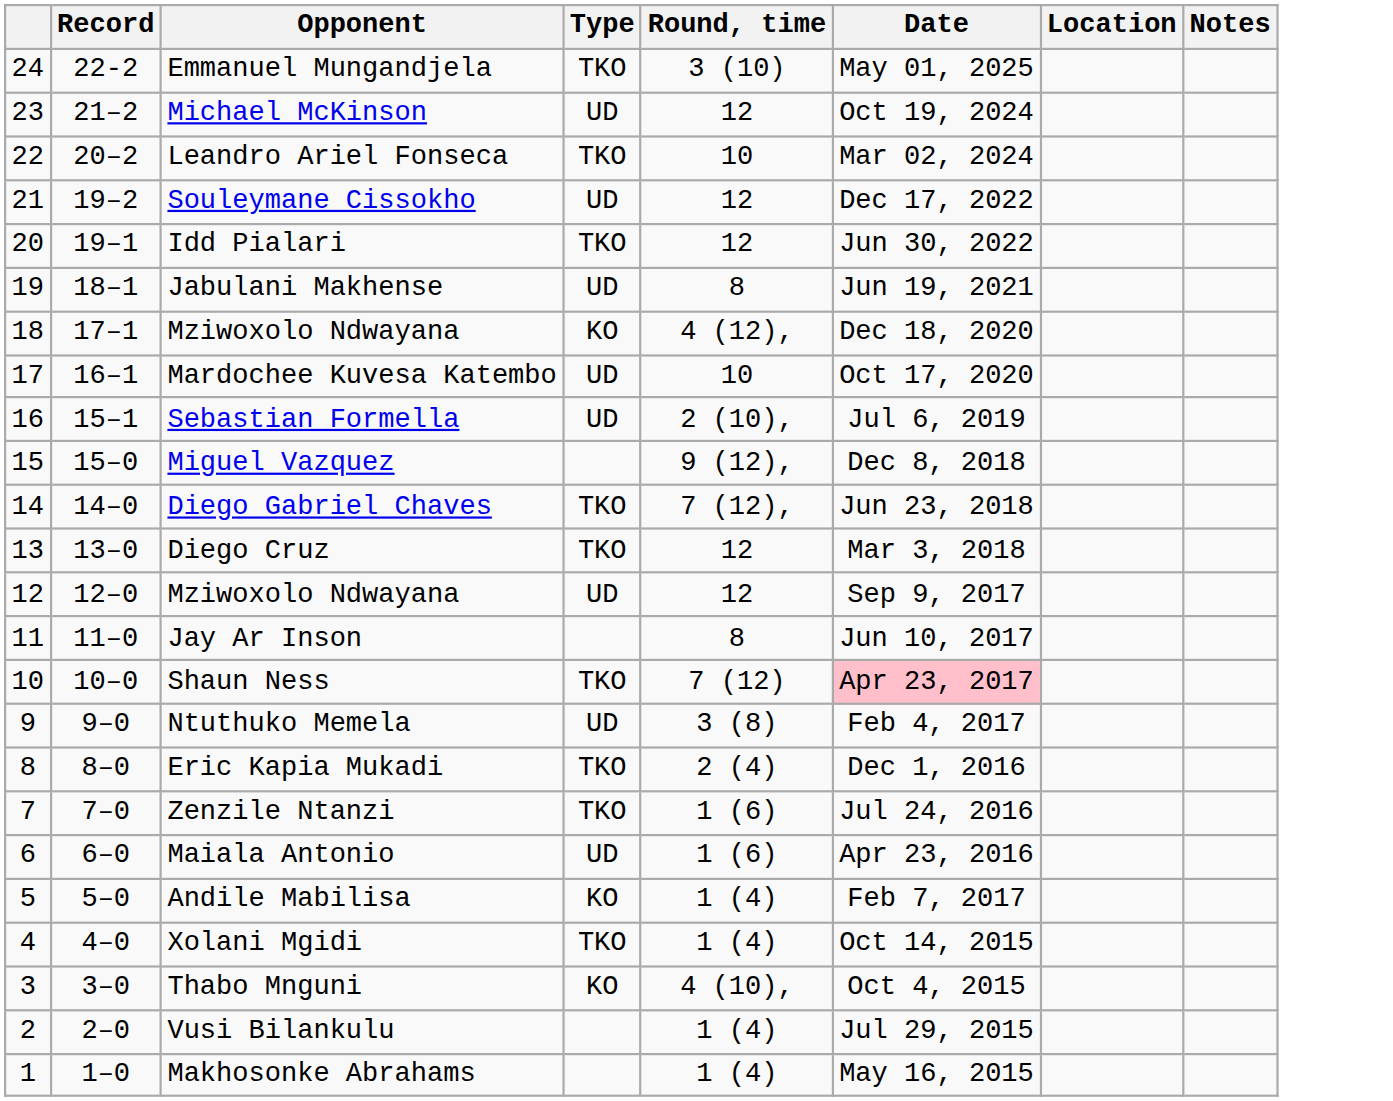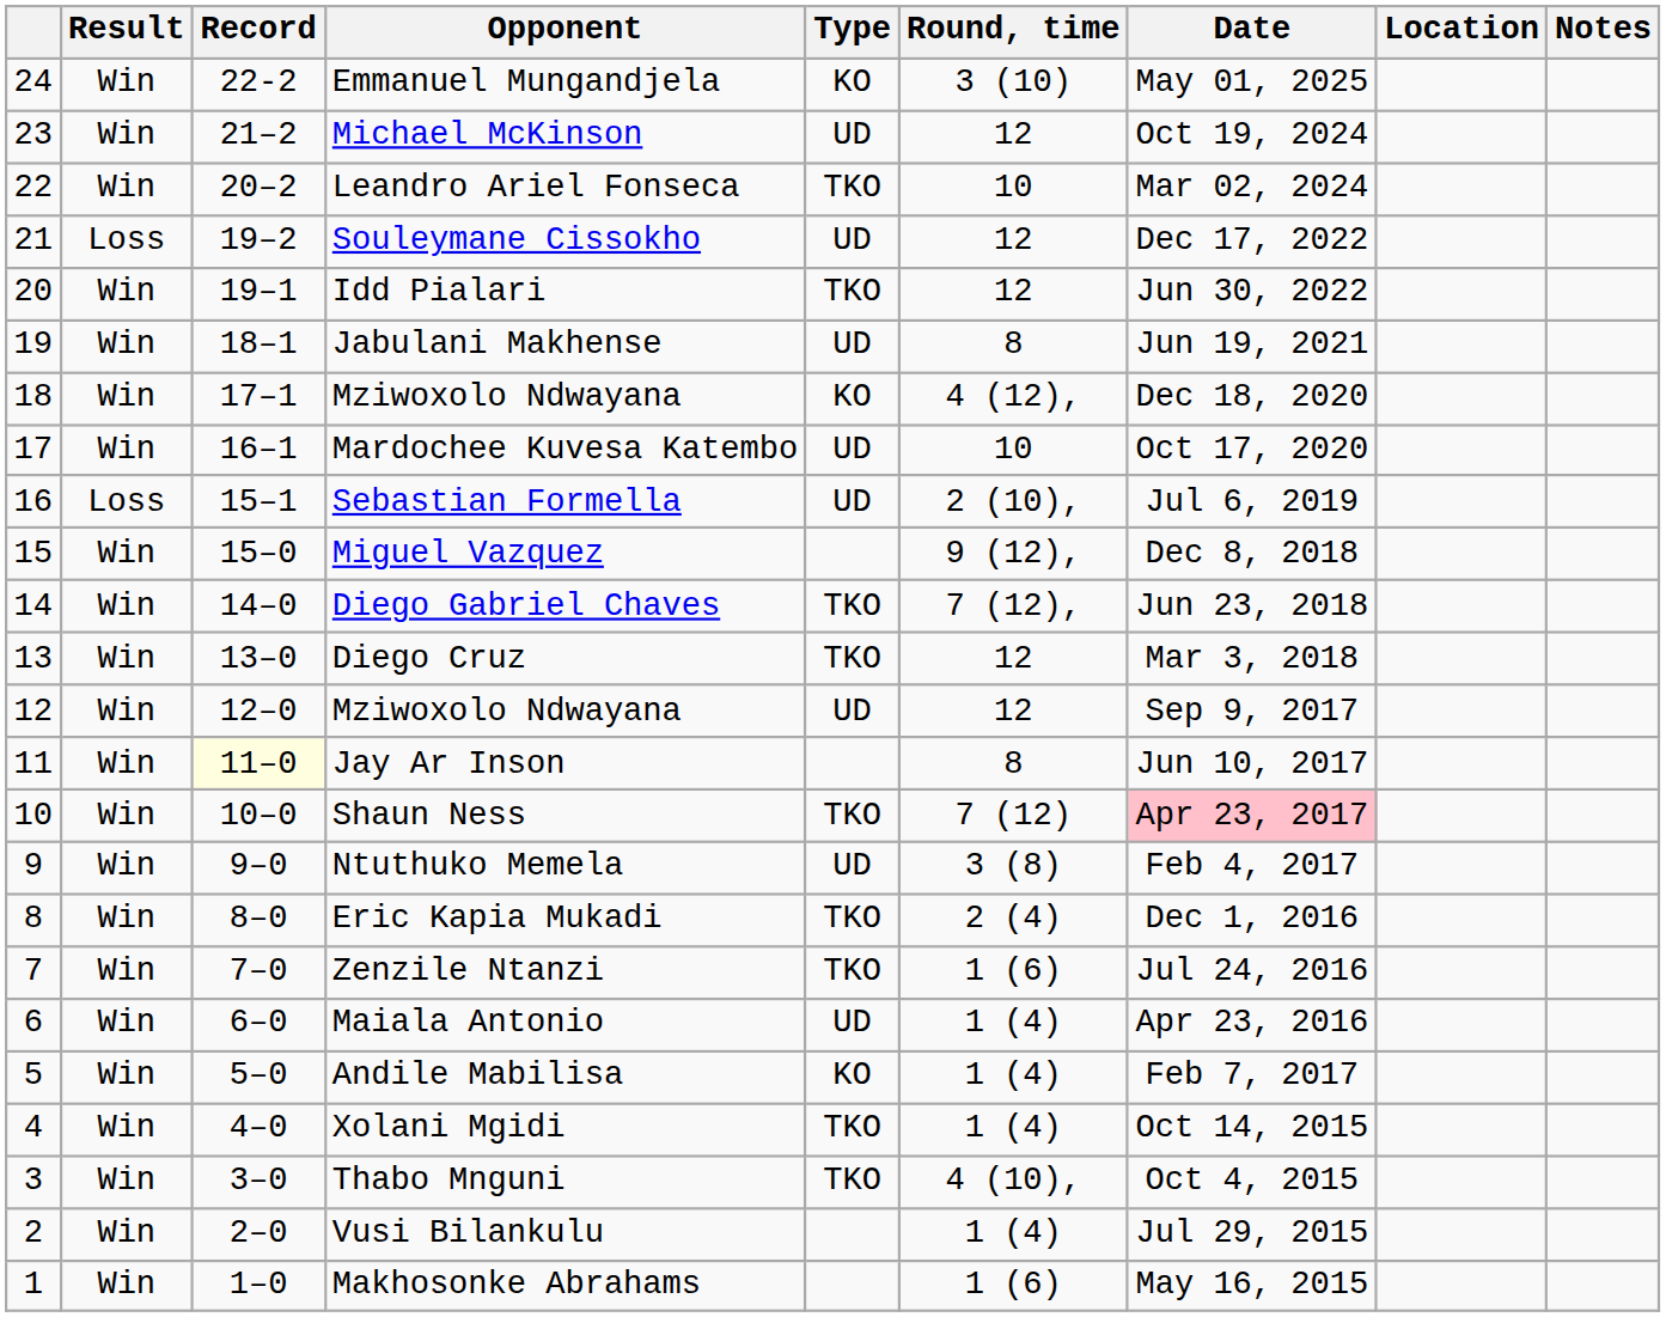 <table class="wikitable" style="text-align:center; font-size:95%">
 <tr>
 <th></th>
+<th>Result</th>
 <th>Record</th>
 <th>Opponent</th>
 <th>Type</th>
 <th>Round, time</th>
 <th>Date</th>
 <th>Location</th>
 <th>Notes</th>
 </tr>
 <tr>
 <td>24</td>
+<td>Win</td>
 <td>22-2</td>
 <td style="text-align:left;">Emmanuel Mungandjela</td>
-<td>TKO</td>
+<td>KO</td>
 <td>3 (10)</td>
 <td>May 01, 2025</td>
 <td style="text-align:left;"></td>
 <td></td>
 </tr>
 <tr>
 <td>23</td>
+<td> Win</td>
 <td>21–2</td>
 <td style="text-align:left;"><a href='#'>Michael McKinson</a></td>
 <td>UD</td>
 <td>12</td>
 <td>Oct 19, 2024</td>
 <td style="text-align:left;"></td>
 <td style="text-align:left;"></td>
 </tr>
 <tr>
 <td>22</td>
+<td> Win</td>
 <td>20–2</td>
 <td style="text-align:left;">Leandro Ariel Fonseca</td>
 <td>TKO</td>
 <td>10</td>
 <td>Mar 02, 2024</td>
 <td style="text-align:left;"></td>
 <td></td>
 </tr>
 <tr>
 <td>21</td>
+<td> Loss</td>
 <td>19–2</td>
 <td style="text-align:left;"><a href='#'>Souleymane Cissokho</a></td>
 <td>UD</td>
 <td>12</td>
 <td>Dec 17, 2022</td>
 <td style="text-align:left;"></td>
 <td style="text-align:left;"></td>
 </tr>
 <tr>
 <td>20</td>
+<td> Win</td>
 <td>19–1</td>
 <td style="text-align:left;">Idd Pialari</td>
 <td>TKO</td>
 <td>12</td>
 <td>Jun 30, 2022</td>
 <td style="text-align:left;"></td>
 <td></td>
 </tr>
 <tr>
 <td>19</td>
+<td> Win</td>
 <td>18–1</td>
 <td style="text-align:left;">Jabulani Makhense</td>
 <td>UD</td>
 <td>8</td>
 <td>Jun 19, 2021</td>
 <td style="text-align:left;"></td>
 <td style="text-align:left;"><br></td>
 </tr>
 <tr>
 <td>18</td>
+<td> Win</td>
 <td>17–1</td>
 <td style="text-align:left;">Mziwoxolo Ndwayana</td>
 <td>KO</td>
 <td>4 (12), </td>
 <td>Dec 18, 2020</td>
 <td style="text-align:left;"></td>
 <td style="text-align:left;"><br></td>
 </tr>
 <tr>
 <td>17</td>
+<td> Win</td>
 <td>16–1</td>
 <td style="text-align:left;">Mardochee Kuvesa Katembo</td>
 <td>UD</td>
 <td>10</td>
 <td>Oct 17, 2020</td>
 <td style="text-align:left;"></td>
 <td align=left></td>
 </tr>
 <tr>
 <td>16</td>
+<td> Loss</td>
 <td>15–1</td>
 <td style="text-align:left;"><a href='#'>Sebastian Formella</a></td>
 <td>UD</td>
 <td>2 (10), </td>
 <td>Jul 6, 2019</td>
 <td style="text-align:left;"></td>
 <td style="text-align:left;"><br></td>
 </tr>
 <tr>
 <td>15</td>
+<td> Win</td>
 <td>15–0</td>
 <td style="text-align:left;"><a href='#'>Miguel Vazquez</a></td>
 <td></td>
 <td>9 (12), </td>
 <td>Dec 8, 2018</td>
 <td style="text-align:left;"></td>
 <td style="text-align:left;"><br></td>
 </tr>
 <tr>
 <td>14</td>
+<td> Win</td>
 <td>14–0</td>
 <td style="text-align:left;"><a href='#'>Diego Gabriel Chaves</a></td>
 <td>TKO</td>
 <td>7 (12), </td>
 <td>Jun 23, 2018</td>
 <td style="text-align:left;"></td>
 <td align=left></td>
 </tr>
 <tr>
 <td>13</td>
+<td>Win</td>
 <td>13–0</td>
 <td style="text-align:left;">Diego Cruz</td>
 <td>TKO</td>
 <td>12</td>
 <td>Mar 3, 2018</td>
 <td style="text-align:left;"></td>
 <td style="text-align:left;"><br></td>
 </tr>
 <tr>
 <td>12</td>
+<td>Win</td>
 <td>12–0</td>
 <td style="text-align:left;">Mziwoxolo Ndwayana</td>
 <td>UD</td>
 <td>12</td>
 <td>Sep 9, 2017</td>
 <td style="text-align:left;"></td>
 <td style="text-align:left;"><br></td>
 </tr>
 <tr>
 <td>11</td>
-<td>11–0</td>
+<td>Win</td>
+<td style="background: lightyellow;">11–0</td>
 <td style="text-align:left;">Jay Ar Inson</td>
 <td></td>
 <td>8</td>
 <td>Jun 10, 2017</td>
 <td style="text-align:left;"></td>
 <td></td>
 </tr>
 <tr>
 <td>10</td>
+<td>Win</td>
 <td>10–0</td>
 <td style="text-align:left;">Shaun Ness</td>
 <td>TKO</td>
 <td>7 (12)</td>
 <td style="background: pink;">Apr 23, 2017</td>
 <td style="text-align:left;"></td>
 <td style="text-align:left;"><br></td>
 </tr>
 <tr>
 <td>9</td>
+<td>Win</td>
 <td>9–0</td>
 <td style="text-align:left;">Ntuthuko Memela</td>
 <td>UD</td>
 <td>3 (8)</td>
 <td>Feb 4, 2017</td>
 <td style="text-align:left;"></td>
 <td></td>
 </tr>
 <tr>
 <td>8</td>
+<td>Win</td>
 <td>8–0</td>
 <td style="text-align:left;">Eric Kapia Mukadi</td>
 <td>TKO</td>
 <td>2 (4)</td>
 <td>Dec 1, 2016</td>
 <td style="text-align:left;"></td>
 <td></td>
 </tr>
 <tr>
 <td>7</td>
+<td>Win</td>
 <td>7–0</td>
 <td style="text-align:left;">Zenzile Ntanzi</td>
 <td>TKO</td>
 <td>1 (6)</td>
 <td>Jul 24, 2016</td>
 <td style="text-align:left;"></td>
 <td></td>
 </tr>
 <tr>
 <td>6</td>
+<td>Win</td>
 <td>6–0</td>
 <td style="text-align:left;">Maiala Antonio</td>
 <td>UD</td>
-<td>1 (6)</td>
+<td>1 (4)</td>
 <td>Apr 23, 2016</td>
 <td style="text-align:left;"></td>
 <td></td>
 </tr>
 <tr>
 <td>5</td>
+<td>Win</td>
 <td>5–0</td>
 <td style="text-align:left;">Andile Mabilisa</td>
 <td>KO</td>
 <td>1 (4)</td>
 <td>Feb 7, 2017</td>
 <td style="text-align:left;"></td>
 <td></td>
 </tr>
 <tr>
 <td>4</td>
+<td>Win</td>
 <td>4–0</td>
 <td style="text-align:left;">Xolani Mgidi</td>
 <td>TKO</td>
 <td>1 (4)</td>
 <td>Oct 14, 2015</td>
 <td style="text-align:left;"></td>
 <td></td>
 </tr>
 <tr>
 <td>3</td>
+<td>Win</td>
 <td>3–0</td>
 <td style="text-align:left;">Thabo Mnguni</td>
-<td>KO</td>
+<td>TKO</td>
 <td>4 (10), </td>
 <td>Oct 4, 2015</td>
 <td style="text-align:left;"></td>
 <td></td>
 </tr>
 <tr>
 <td>2</td>
+<td>Win</td>
 <td>2–0</td>
 <td style="text-align:left;">Vusi Bilankulu</td>
 <td></td>
 <td>1 (4)</td>
 <td>Jul 29, 2015</td>
 <td style="text-align:left;"></td>
 <td></td>
 </tr>
 <tr>
 <td>1</td>
+<td>Win</td>
 <td>1–0</td>
 <td style="text-align:left;">Makhosonke Abrahams</td>
 <td></td>
-<td>1 (4)</td>
+<td>1 (6)</td>
 <td>May 16, 2015</td>
 <td style="text-align:left;"></td>
 <td></td>
 </tr>
 </table>
